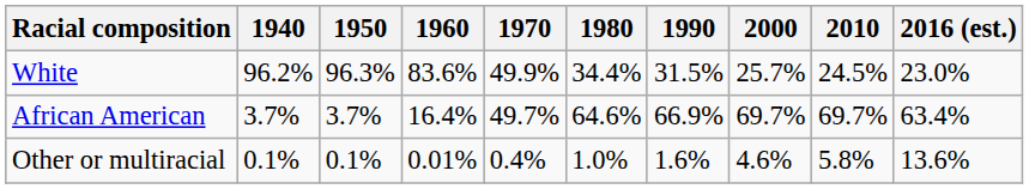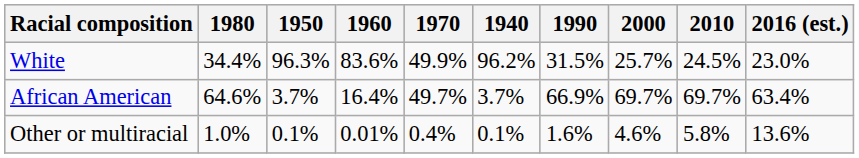 <table class="wikitable sortable collapsible" style="font-size: 90%;">
 <tr>
 <th>Racial composition</th>
-<th>1940</th>
+<th>1980</th>
 <th>1950</th>
 <th>1960</th>
 <th>1970</th>
-<th>1980</th>
+<th>1940</th>
 <th>1990</th>
 <th>2000</th>
 <th>2010</th>
 <th>2016 (est.)</th>
 </tr>
 <tr>
 <td><a href='#'>White</a></td>
-<td>96.2%</td>
+<td>34.4%</td>
 <td>96.3%</td>
 <td>83.6%</td>
 <td>49.9%</td>
-<td>34.4%</td>
+<td>96.2%</td>
 <td>31.5%</td>
 <td>25.7%</td>
 <td>24.5%</td>
 <td>23.0%</td>
 </tr>
 <tr>
 <td><a href='#'>African American</a></td>
-<td>3.7%</td>
+<td>64.6%</td>
 <td>3.7%</td>
 <td>16.4%</td>
 <td>49.7%</td>
-<td>64.6%</td>
+<td>3.7%</td>
 <td>66.9%</td>
 <td>69.7%</td>
 <td>69.7%</td>
 <td>63.4%</td>
 </tr>
 <tr>
 <td>Other or multiracial</td>
-<td>0.1%</td>
+<td>1.0%</td>
 <td>0.1%</td>
 <td>0.01%</td>
 <td>0.4%</td>
-<td>1.0%</td>
+<td>0.1%</td>
 <td>1.6%</td>
 <td>4.6%</td>
 <td>5.8%</td>
 <td>13.6%</td>
 </tr>
 </table>
